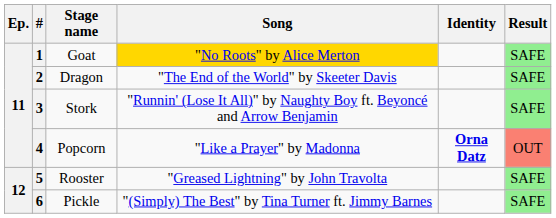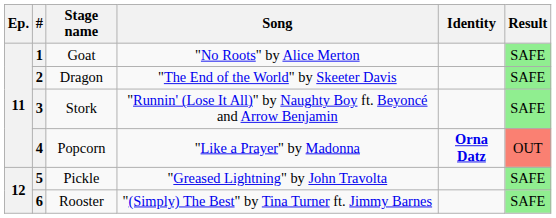 <table class="wikitable plainrowheaders" style="text-align: center;">
 <tr>
 <th>Ep.</th>
 <th>#</th>
 <th>Stage name</th>
 <th>Song</th>
 <th>Identity</th>
 <th>Result</th>
 </tr>
 <tr>
 <th rowspan="4">11</th>
 <th>1</th>
 <td>Goat</td>
-<td style="background: gold;">"<a href='#'>No Roots</a>" by <a href='#'>Alice Merton</a></td>
+<td>"<a href='#'>No Roots</a>" by <a href='#'>Alice Merton</a></td>
 <td></td>
 <td bgcolor="lightgreen">SAFE</td>
 </tr>
 <tr>
 <th>2</th>
 <td>Dragon</td>
 <td>"<a href='#'>The End of the World</a>" by <a href='#'>Skeeter Davis</a></td>
 <td></td>
 <td bgcolor="lightgreen">SAFE</td>
 </tr>
 <tr>
 <th>3</th>
 <td>Stork</td>
 <td>"<a href='#'>Runnin' (Lose It All)</a>" by <a href='#'>Naughty Boy</a> ft. <a href='#'>Beyoncé</a> and <a href='#'>Arrow Benjamin</a></td>
 <td></td>
 <td bgcolor="lightgreen">SAFE</td>
 </tr>
 <tr>
 <th>4</th>
 <td>Popcorn</td>
 <td>"<a href='#'>Like a Prayer</a>" by <a href='#'>Madonna</a></td>
 <td><strong><a href='#'>Orna Datz</a></strong></td>
 <td bgcolor="salmon">OUT</td>
 </tr>
 <tr>
 <th rowspan="2">12</th>
 <th>5</th>
-<td>Rooster</td>
+<td>Pickle</td>
 <td>"<a href='#'>Greased Lightning</a>" by <a href='#'>John Travolta</a></td>
 <td></td>
 <td bgcolor="lightgreen">SAFE</td>
 </tr>
 <tr>
 <th>6</th>
-<td>Pickle</td>
+<td>Rooster</td>
 <td>"<a href='#'>(Simply) The Best</a>" by <a href='#'>Tina Turner</a> ft. <a href='#'>Jimmy Barnes</a></td>
 <td></td>
 <td bgcolor="lightgreen">SAFE</td>
 </tr>
 </table>
